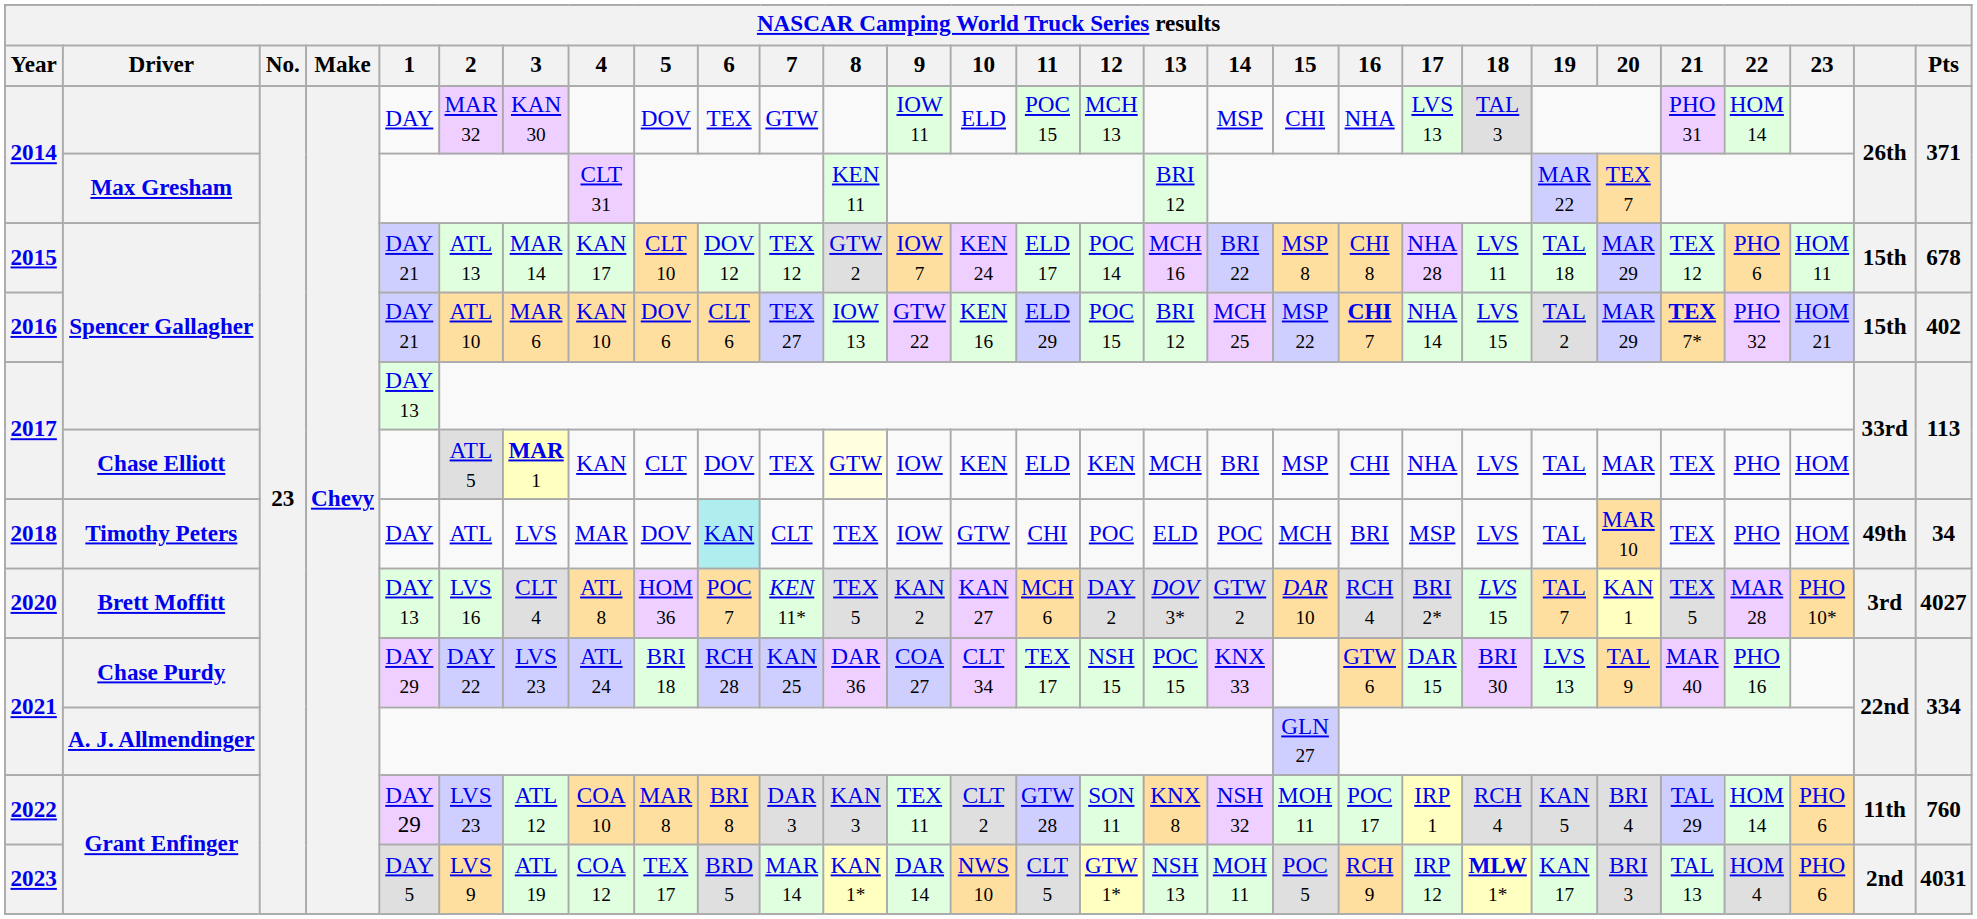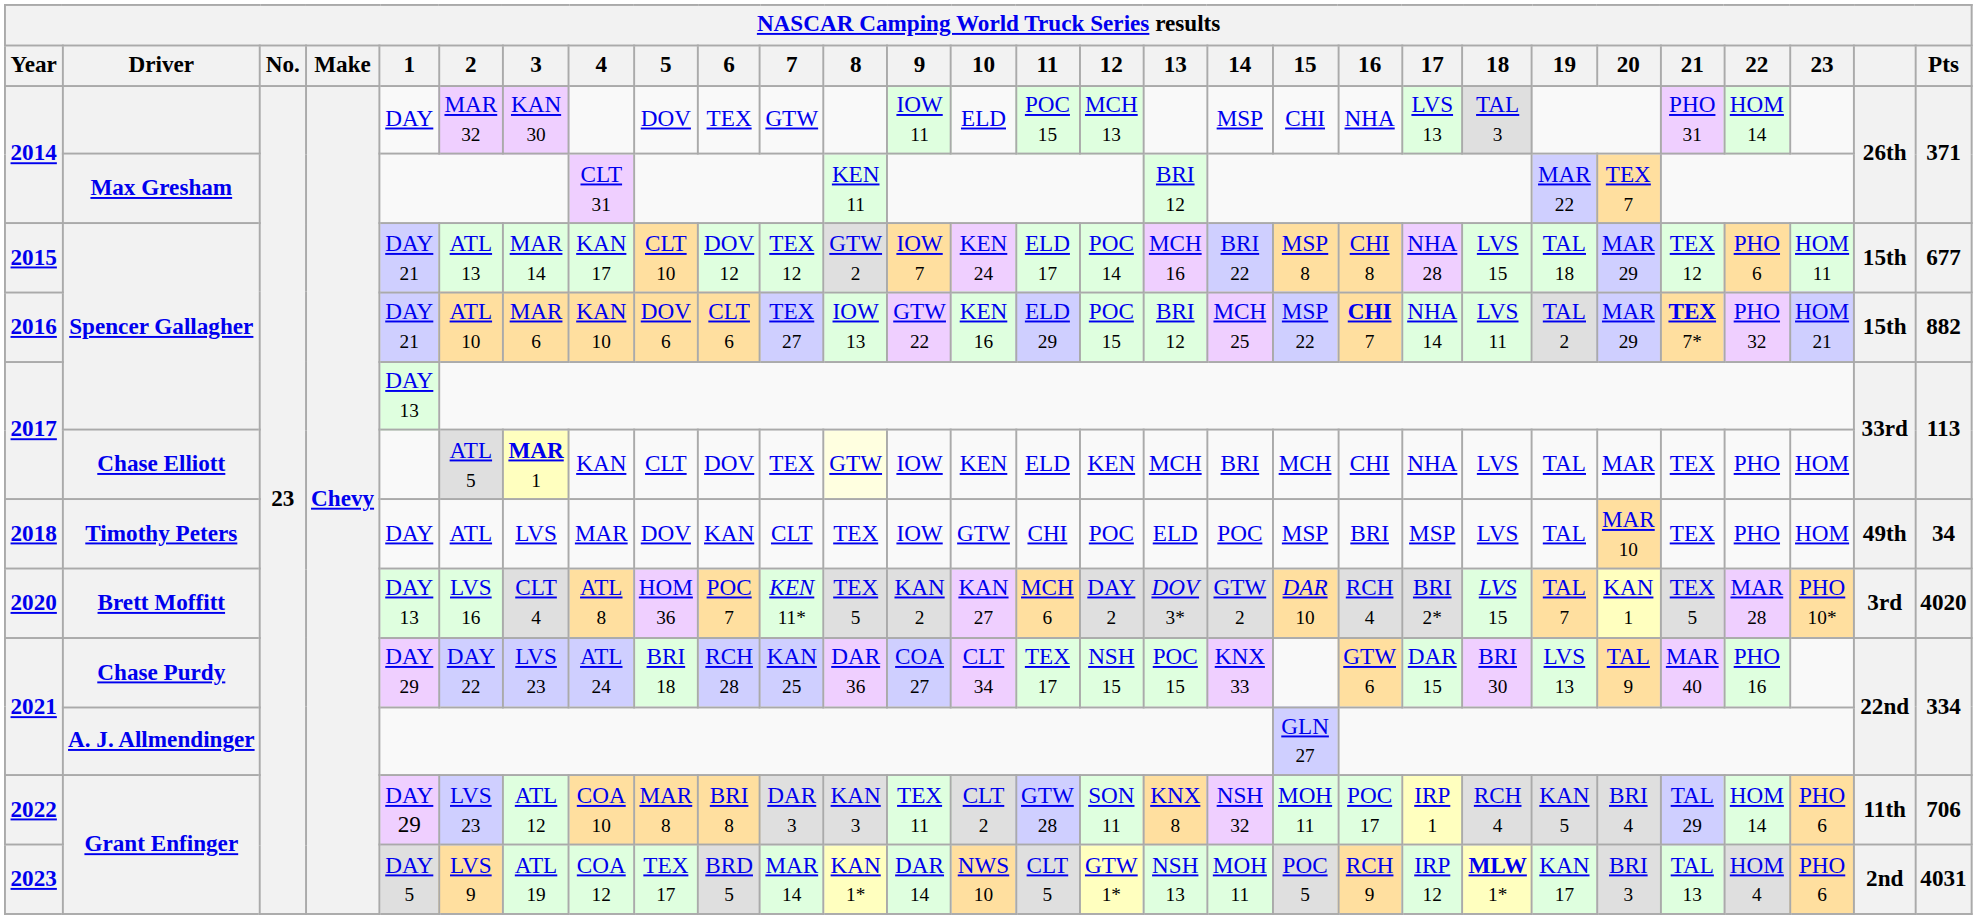 <table class="wikitable mw-collapsible mw-collapsed" style="text-align:center; font-size:75%">
 <tr>
 <th colspan="45"><a href='#'>NASCAR Camping World Truck Series</a> results</th>
 </tr>
 <tr>
 <th>Year</th>
 <th>Driver</th>
 <th>No.</th>
 <th>Make</th>
 <th>1</th>
 <th>2</th>
 <th>3</th>
 <th>4</th>
 <th>5</th>
 <th>6</th>
 <th>7</th>
 <th>8</th>
 <th>9</th>
 <th>10</th>
 <th>11</th>
 <th>12</th>
 <th>13</th>
 <th>14</th>
 <th>15</th>
 <th>16</th>
 <th>17</th>
 <th>18</th>
 <th>19</th>
 <th>20</th>
 <th>21</th>
 <th>22</th>
 <th>23</th>
 <th></th>
 <th>Pts</th>
 </tr>
 <tr>
 <th rowspan=2><a href='#'>2014</a></th>
 <th></th>
 <th rowspan=12>23</th>
 <th rowspan=12><a href='#'>Chevy</a></th>
 <td><a href='#'>DAY</a></td>
 <td style="background:#EFCFFF;"><a href='#'>MAR</a><br><small>32</small></td>
 <td style="background:#EFCFFF;"><a href='#'>KAN</a><br><small>30</small></td>
 <td colspan=1></td>
 <td><a href='#'>DOV</a></td>
 <td><a href='#'>TEX</a></td>
 <td><a href='#'>GTW</a></td>
 <td colspan=1></td>
 <td style="background:#DFFFDF;"><a href='#'>IOW</a><br><small>11</small></td>
 <td><a href='#'>ELD</a></td>
 <td style="background:#DFFFDF;"><a href='#'>POC</a><br><small>15</small></td>
 <td style="background:#DFFFDF;"><a href='#'>MCH</a><br><small>13</small></td>
 <td colspan=1></td>
 <td><a href='#'>MSP</a></td>
 <td><a href='#'>CHI</a></td>
 <td><a href='#'>NHA</a></td>
 <td style="background:#DFFFDF;"><a href='#'>LVS</a><br><small>13</small></td>
 <td style="background:#DFDFDF;"><a href='#'>TAL</a><br><small>3</small></td>
 <td colspan=2></td>
 <td style="background:#EFCFFF;"><a href='#'>PHO</a><br><small>31</small></td>
 <td style="background:#DFFFDF;"><a href='#'>HOM</a><br><small>14</small></td>
 <td></td>
 <th rowspan=2>26th</th>
 <th rowspan=2>371</th>
 </tr>
 <tr>
 <th><a href='#'>Max Gresham</a></th>
 <td colspan=3></td>
 <td style="background:#EFCFFF;"><a href='#'>CLT</a><br><small>31</small></td>
 <td colspan=3></td>
 <td style="background:#DFFFDF;"><a href='#'>KEN</a><br><small>11</small></td>
 <td colspan=4></td>
 <td style="background:#DFFFDF;"><a href='#'>BRI</a><br><small>12</small></td>
 <td colspan=5></td>
 <td style="background:#CFCFFF;"><a href='#'>MAR</a><br><small>22</small></td>
 <td style="background:#FFDF9F;"><a href='#'>TEX</a><br><small>7</small></td>
 <td colspan=3></td>
 </tr>
 <tr>
 <th><a href='#'>2015</a></th>
 <th Rowspan=3><a href='#'>Spencer Gallagher</a></th>
 <td style="background:#CFCFFF;"><a href='#'>DAY</a><br><small>21</small></td>
 <td style="background:#DFFFDF;"><a href='#'>ATL</a><br><small>13</small></td>
 <td style="background:#DFFFDF;"><a href='#'>MAR</a><br><small>14</small></td>
 <td style="background:#DFFFDF;"><a href='#'>KAN</a><br><small>17</small></td>
 <td style="background:#FFDF9F;"><a href='#'>CLT</a><br><small>10</small></td>
 <td style="background:#DFFFDF;"><a href='#'>DOV</a><br><small>12</small></td>
 <td style="background:#DFFFDF;"><a href='#'>TEX</a><br><small>12</small></td>
 <td style="background:#DFDFDF;"><a href='#'>GTW</a><br><small>2</small></td>
 <td style="background:#FFDF9F;"><a href='#'>IOW</a><br><small>7</small></td>
 <td style="background:#EFCFFF;"><a href='#'>KEN</a><br><small>24</small></td>
 <td style="background:#DFFFDF;"><a href='#'>ELD</a><br><small>17</small></td>
 <td style="background:#DFFFDF;"><a href='#'>POC</a><br><small>14</small></td>
 <td style="background:#EFCFFF;"><a href='#'>MCH</a><br><small>16</small></td>
 <td style="background:#CFCFFF;"><a href='#'>BRI</a><br><small>22</small></td>
 <td style="background:#FFDF9F;"><a href='#'>MSP</a><br><small>8</small></td>
 <td style="background:#FFDF9F;"><a href='#'>CHI</a><br><small>8</small></td>
 <td style="background:#EFCFFF;"><a href='#'>NHA</a><br><small>28</small></td>
-<td style="background:#DFFFDF;"><a href='#'>LVS</a><br><small>11</small></td>
+<td style="background:#DFFFDF;"><a href='#'>LVS</a><br><small>15</small></td>
 <td style="background:#DFFFDF;"><a href='#'>TAL</a><br><small>18</small></td>
 <td style="background:#CFCFFF;"><a href='#'>MAR</a><br><small>29</small></td>
 <td style="background:#DFFFDF;"><a href='#'>TEX</a><br><small>12</small></td>
 <td style="background:#FFDF9F;"><a href='#'>PHO</a><br><small>6</small></td>
 <td style="background:#DFFFDF;"><a href='#'>HOM</a><br><small>11</small></td>
 <th>15th</th>
-<th>678</th>
+<th>677</th>
 </tr>
 <tr>
 <th><a href='#'>2016</a></th>
 <td style="background:#CFCFFF;"><a href='#'>DAY</a><br><small>21</small></td>
 <td style="background:#FFDF9F;"><a href='#'>ATL</a><br><small>10</small></td>
 <td style="background:#FFDF9F;"><a href='#'>MAR</a><br><small>6</small></td>
 <td style="background:#FFDF9F;"><a href='#'>KAN</a><br><small>10</small></td>
 <td style="background:#FFDF9F;"><a href='#'>DOV</a><br><small>6</small></td>
 <td style="background:#FFDF9F;"><a href='#'>CLT</a><br><small>6</small></td>
 <td style="background:#CFCFFF;"><a href='#'>TEX</a><br><small>27</small></td>
 <td style="background:#DFFFDF;"><a href='#'>IOW</a><br><small>13</small></td>
 <td style="background:#EFCFFF;"><a href='#'>GTW</a><br><small>22</small></td>
 <td style="background:#DFFFDF;"><a href='#'>KEN</a><br><small>16</small></td>
 <td style="background:#CFCFFF;"><a href='#'>ELD</a><br><small>29</small></td>
 <td style="background:#DFFFDF;"><a href='#'>POC</a><br><small>15</small></td>
 <td style="background:#DFFFDF;"><a href='#'>BRI</a><br><small>12</small></td>
 <td style="background:#EFCFFF;"><a href='#'>MCH</a><br><small>25</small></td>
 <td style="background:#CFCFFF;"><a href='#'>MSP</a><br><small>22</small></td>
 <td style="background:#FFDF9F;"><strong><a href='#'>CHI</a></strong><br><small>7</small></td>
 <td style="background:#DFFFDF;"><a href='#'>NHA</a><br><small>14</small></td>
-<td style="background:#DFFFDF;"><a href='#'>LVS</a><br><small>15</small></td>
+<td style="background:#DFFFDF;"><a href='#'>LVS</a><br><small>11</small></td>
 <td style="background:#DFDFDF;"><a href='#'>TAL</a><br><small>2</small></td>
 <td style="background:#CFCFFF;"><a href='#'>MAR</a><br><small>29</small></td>
 <td style="background:#FFDF9F;"><strong><a href='#'>TEX</a></strong><br><small>7*</small></td>
 <td style="background:#EFCFFF;"><a href='#'>PHO</a><br><small>32</small></td>
 <td style="background:#CFCFFF;"><a href='#'>HOM</a><br><small>21</small></td>
 <th>15th</th>
-<th>402</th>
+<th>882</th>
 </tr>
 <tr>
 <th rowspan=2><a href='#'>2017</a></th>
 <td style="background:#DFFFDF;"><a href='#'>DAY</a><br><small>13</small></td>
 <td colspan=22></td>
 <th rowspan=2>33rd</th>
 <th rowspan=2>113</th>
 </tr>
 <tr>
 <th><a href='#'>Chase Elliott</a></th>
 <td></td>
 <td style="background:#DFDFDF;"><a href='#'>ATL</a><br><small>5</small></td>
 <td style="background:#FFFFBF;"><strong><a href='#'>MAR</a></strong><br><small>1</small></td>
 <td><a href='#'>KAN</a></td>
 <td><a href='#'>CLT</a></td>
 <td><a href='#'>DOV</a></td>
 <td><a href='#'>TEX</a></td>
 <td style="background: lightyellow;"><a href='#'>GTW</a></td>
 <td><a href='#'>IOW</a></td>
 <td><a href='#'>KEN</a></td>
 <td><a href='#'>ELD</a></td>
 <td><a href='#'>KEN</a></td>
 <td><a href='#'>MCH</a></td>
 <td><a href='#'>BRI</a></td>
-<td><a href='#'>MSP</a></td>
+<td><a href='#'>MCH</a></td>
 <td><a href='#'>CHI</a></td>
 <td><a href='#'>NHA</a></td>
 <td><a href='#'>LVS</a></td>
 <td><a href='#'>TAL</a></td>
 <td><a href='#'>MAR</a></td>
 <td><a href='#'>TEX</a></td>
 <td><a href='#'>PHO</a></td>
 <td><a href='#'>HOM</a></td>
 </tr>
 <tr>
 <th><a href='#'>2018</a></th>
 <th><a href='#'>Timothy Peters</a></th>
 <td><a href='#'>DAY</a></td>
 <td><a href='#'>ATL</a></td>
 <td><a href='#'>LVS</a></td>
 <td><a href='#'>MAR</a></td>
 <td><a href='#'>DOV</a></td>
-<td style="background: paleturquoise;"><a href='#'>KAN</a></td>
+<td><a href='#'>KAN</a></td>
 <td><a href='#'>CLT</a></td>
 <td><a href='#'>TEX</a></td>
 <td><a href='#'>IOW</a></td>
 <td><a href='#'>GTW</a></td>
 <td><a href='#'>CHI</a></td>
 <td><a href='#'>POC</a></td>
 <td><a href='#'>ELD</a></td>
 <td><a href='#'>POC</a></td>
-<td><a href='#'>MCH</a></td>
+<td><a href='#'>MSP</a></td>
 <td><a href='#'>BRI</a></td>
 <td><a href='#'>MSP</a></td>
 <td><a href='#'>LVS</a></td>
 <td><a href='#'>TAL</a></td>
 <td style="background:#FFDF9F;"><a href='#'>MAR</a><br><small>10</small></td>
 <td><a href='#'>TEX</a></td>
 <td><a href='#'>PHO</a></td>
 <td><a href='#'>HOM</a></td>
 <th>49th</th>
 <th>34</th>
 </tr>
 <tr>
 <th><a href='#'>2020</a></th>
 <th><a href='#'>Brett Moffitt</a></th>
 <td style="background:#DFFFDF;"><a href='#'>DAY</a><br><small>13</small></td>
 <td style="background:#DFFFDF;"><a href='#'>LVS</a><br><small>16</small></td>
 <td style="background:#DFDFDF;"><a href='#'>CLT</a><br><small>4</small></td>
 <td style="background:#FFDF9F;"><a href='#'>ATL</a><br><small>8</small></td>
 <td style="background:#EFCFFF;"><a href='#'>HOM</a><br><small>36</small></td>
 <td style="background:#FFDF9F;"><a href='#'>POC</a><br><small>7</small></td>
 <td style="background:#DFFFDF;"><em><a href='#'>KEN</a></em><br><small>11*</small></td>
 <td style="background:#DFDFDF;"><a href='#'>TEX</a><br><small>5</small></td>
 <td style="background:#DFDFDF;"><a href='#'>KAN</a><br><small>2</small></td>
 <td style="background:#EFCFFF;"><a href='#'>KAN</a><br><small>27</small></td>
 <td style="background:#FFDF9F;"><a href='#'>MCH</a><br><small>6</small></td>
 <td style="background:#DFDFDF;"><a href='#'>DAY</a><br><small>2</small></td>
 <td style="background:#DFDFDF;"><em><a href='#'>DOV</a></em><br><small>3*</small></td>
 <td style="background:#DFDFDF;"><a href='#'>GTW</a><br><small>2</small></td>
 <td style="background:#FFDF9F;"><em><a href='#'>DAR</a></em><br><small>10</small></td>
 <td style="background:#DFDFDF;"><a href='#'>RCH</a><br><small>4</small></td>
 <td style="background:#DFDFDF;"><a href='#'>BRI</a><br><small>2*</small></td>
 <td style="background:#DFFFDF;"><em><a href='#'>LVS</a></em><br><small>15</small></td>
 <td style="background:#FFDF9F;"><a href='#'>TAL</a><br><small>7</small></td>
 <td style="background:#FFFFBF;"><a href='#'>KAN</a><br><small>1</small></td>
 <td style="background:#DFDFDF;"><a href='#'>TEX</a><br><small>5</small></td>
 <td style="background:#EFCFFF;"><a href='#'>MAR</a><br><small>28</small></td>
 <td style="background:#FFDF9F;"><a href='#'>PHO</a><br><small>10*</small></td>
 <th>3rd</th>
-<th>4027</th>
+<th>4020</th>
 </tr>
 <tr>
 <th Rowspan=2><a href='#'>2021</a></th>
 <th><a href='#'>Chase Purdy</a></th>
 <td style="background:#EFCFFF;"><a href='#'>DAY</a><br><small>29</small></td>
 <td style="background:#CFCFFF;"><a href='#'>DAY</a><br><small>22</small></td>
 <td style="background:#CFCFFF;"><a href='#'>LVS</a><br><small>23</small></td>
 <td style="background:#CFCFFF;"><a href='#'>ATL</a><br><small>24</small></td>
 <td style="background:#DFFFDF;"><a href='#'>BRI</a><br><small>18</small></td>
 <td style="background:#CFCFFF;"><a href='#'>RCH</a><br><small>28</small></td>
 <td style="background:#CFCFFF;"><a href='#'>KAN</a><br><small>25</small></td>
 <td style="background:#EFCFFF;"><a href='#'>DAR</a><br><small>36</small></td>
 <td style="background:#CFCFFF;"><a href='#'>COA</a><br><small>27</small></td>
 <td style="background:#EFCFFF;"><a href='#'>CLT</a><br><small>34</small></td>
 <td style="background:#DFFFDF;"><a href='#'>TEX</a><br><small>17</small></td>
 <td style="background:#DFFFDF;"><a href='#'>NSH</a><br><small>15</small></td>
 <td style="background:#DFFFDF;"><a href='#'>POC</a><br><small>15</small></td>
 <td style="background:#EFCFFF;"><a href='#'>KNX</a><br><small>33</small></td>
 <td colspan=1></td>
 <td style="background:#FFDF9F;"><a href='#'>GTW</a><br><small>6</small></td>
 <td style="background:#DFFFDF;"><a href='#'>DAR</a><br><small>15</small></td>
 <td style="background:#EFCFFF;"><a href='#'>BRI</a><br><small>30</small></td>
 <td style="background:#DFFFDF;"><a href='#'>LVS</a><br><small>13</small></td>
 <td style="background:#FFDF9F;"><a href='#'>TAL</a><br><small>9</small></td>
 <td style="background:#EFCFFF;"><a href='#'>MAR</a><br><small>40</small></td>
 <td style="background:#DFFFDF;"><a href='#'>PHO</a><br><small>16</small></td>
 <td></td>
 <th Rowspan=2>22nd</th>
 <th Rowspan=2>334</th>
 </tr>
 <tr>
 <th><a href='#'>A. J. Allmendinger</a></th>
 <td colspan=14></td>
 <td style="background:#CFCFFF;"><a href='#'>GLN</a><br><small>27</small></td>
 <td colspan=8></td>
 </tr>
 <tr>
 <th><a href='#'>2022</a></th>
 <th rowspan=2><a href='#'>Grant Enfinger</a></th>
 <td style="background:#EFCFFF;"><a href='#'>DAY</a><br>29<small></small></td>
 <td style="background:#CFCFFF;"><a href='#'>LVS</a><br><small>23</small></td>
 <td style="background:#DFFFDF;"><a href='#'>ATL</a><br><small>12</small></td>
 <td style="background:#FFDF9F;"><a href='#'>COA</a><br><small>10</small></td>
 <td style="background:#FFDF9F;"><a href='#'>MAR</a><br><small>8</small></td>
 <td style="background:#FFDF9F;"><a href='#'>BRI</a><br><small>8</small></td>
 <td style="background:#DFDFDF;"><a href='#'>DAR</a><br><small>3</small></td>
 <td style="background:#DFDFDF;"><a href='#'>KAN</a><br><small>3</small></td>
 <td style="background:#DFFFDF;"><a href='#'>TEX</a><br><small>11</small></td>
 <td style="background:#DFDFDF;"><a href='#'>CLT</a><br><small>2</small></td>
 <td style="background:#CFCFFF;"><a href='#'>GTW</a><br><small>28</small></td>
 <td style="background:#DFFFDF;"><a href='#'>SON</a><br><small>11</small></td>
 <td style="background:#FFDF9F;"><a href='#'>KNX</a><br><small>8</small></td>
 <td style="background:#EFCFFF;"><a href='#'>NSH</a><br><small>32</small></td>
 <td style="background:#DFFFDF;"><a href='#'>MOH</a><br><small>11</small></td>
 <td style="background:#DFFFDF;"><a href='#'>POC</a><br><small>17</small></td>
 <td style="background:#FFFFBF;"><a href='#'>IRP</a><br><small>1</small></td>
 <td style="background:#DFDFDF;"><a href='#'>RCH</a><br><small>4</small></td>
 <td style="background:#DFDFDF;"><a href='#'>KAN</a><br><small>5</small></td>
 <td style="background:#DFDFDF;"><a href='#'>BRI</a><br><small>4</small></td>
 <td style="background:#CFCFFF;"><a href='#'>TAL</a><br><small>29</small></td>
 <td style="background:#DFFFDF;"><a href='#'>HOM</a><br><small>14</small></td>
 <td style="background:#FFDF9F;"><a href='#'>PHO</a><br><small>6</small></td>
 <th>11th</th>
-<th>760</th>
+<th>706</th>
 </tr>
 <tr>
 <th><a href='#'>2023</a></th>
 <td style="background:#DFDFDF;"><a href='#'>DAY</a><br><small>5</small></td>
 <td style="background:#FFDF9F;"><a href='#'>LVS</a><br><small>9</small></td>
 <td style="background:#DFFFDF;"><a href='#'>ATL</a><br><small>19</small></td>
 <td style="background:#DFFFDF;"><a href='#'>COA</a><br><small>12</small></td>
 <td style="background:#DFFFDF;"><a href='#'>TEX</a><br><small>17</small></td>
 <td style="background:#DFDFDF;"><a href='#'>BRD</a><br><small>5</small></td>
 <td style="background:#DFFFDF;"><a href='#'>MAR</a><br><small>14</small></td>
 <td style="background:#FFFFBF;"><a href='#'>KAN</a><br><small>1*</small></td>
 <td style="background:#DFFFDF;"><a href='#'>DAR</a><br><small>14</small></td>
 <td style="background:#FFDF9F;"><a href='#'>NWS</a><br><small>10</small></td>
 <td style="background:#DFDFDF;"><a href='#'>CLT</a><br><small>5</small></td>
 <td style="background:#FFFFBF;"><a href='#'>GTW</a><br><small>1*</small></td>
 <td style="background:#DFFFDF;"><a href='#'>NSH</a><br><small>13</small></td>
 <td style="background:#DFFFDF;"><a href='#'>MOH</a><br><small>11</small></td>
 <td style="background:#DFDFDF;"><a href='#'>POC</a><br><small>5</small></td>
 <td style="background:#FFDF9F;"><a href='#'>RCH</a><br><small>9</small></td>
 <td style="background:#DFFFDF;"><a href='#'>IRP</a><br><small>12</small></td>
 <td style="background:#FFFFBF;"><strong><a href='#'>MLW</a></strong><br><small>1*</small></td>
 <td style="background:#DFFFDF;"><a href='#'>KAN</a><br><small>17</small></td>
 <td style="background:#DFDFDF;"><a href='#'>BRI</a><br><small>3</small></td>
 <td style="background:#DFFFDF;"><a href='#'>TAL</a><br><small>13</small></td>
 <td style="background:#DFDFDF;"><a href='#'>HOM</a><br><small>4</small></td>
 <td style="background:#FFDF9F;"><a href='#'>PHO</a><br><small>6</small></td>
 <th>2nd</th>
 <th>4031</th>
 </tr>
 </table>
